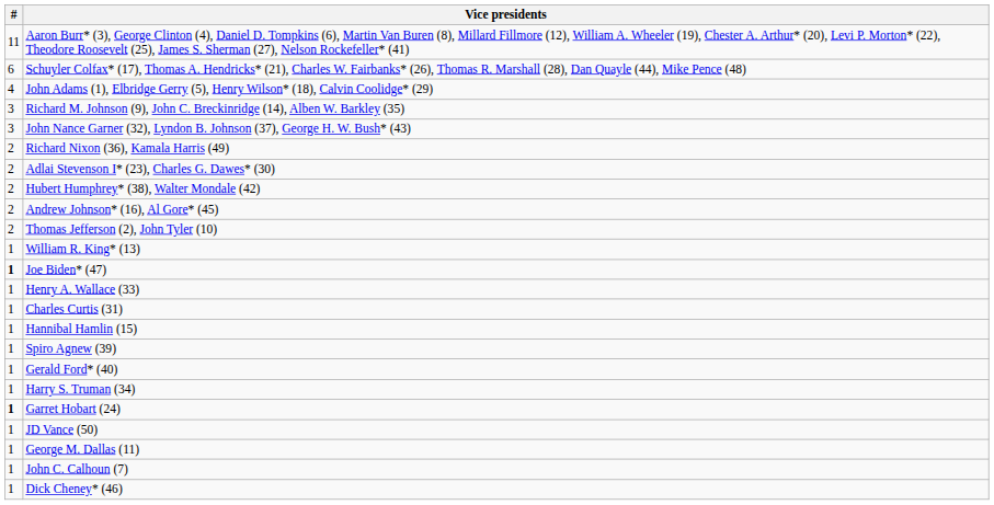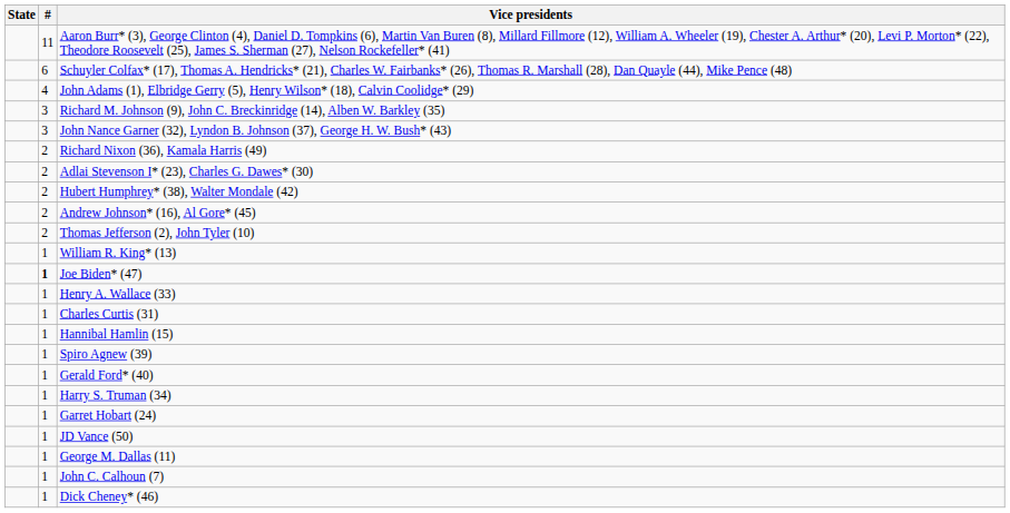 <table class="sortable wikitable" style="text-align: left;">
 <tr>
+<th>State</th>
 <th><abbr>#</abbr></th>
 <th class="unsortable">Vice presidents</th>
 </tr>
 <tr>
+<td></td>
 <td>11</td>
 <td><a href='#'>Aaron Burr</a>* (3), <a href='#'>George Clinton</a> (4), <a href='#'>Daniel D. Tompkins</a> (6), <a href='#'>Martin Van Buren</a> (8), <a href='#'>Millard Fillmore</a> (12), <a href='#'>William A. Wheeler</a> (19), <a href='#'>Chester A. Arthur</a>* (20), <a href='#'>Levi P. Morton</a>* (22), <a href='#'>Theodore Roosevelt</a> (25), <a href='#'>James S. Sherman</a> (27), <a href='#'>Nelson Rockefeller</a>* (41)</td>
 </tr>
 <tr>
+<td></td>
 <td>6</td>
 <td><a href='#'>Schuyler Colfax</a>* (17), <a href='#'>Thomas A. Hendricks</a>* (21), <a href='#'>Charles W. Fairbanks</a>* (26), <a href='#'>Thomas R. Marshall</a> (28), <a href='#'>Dan Quayle</a> (44), <a href='#'>Mike Pence</a> (48)</td>
 </tr>
 <tr>
+<td></td>
 <td>4</td>
 <td><a href='#'>John Adams</a> (1), <a href='#'>Elbridge Gerry</a> (5), <a href='#'>Henry Wilson</a>* (18), <a href='#'>Calvin Coolidge</a>* (29)</td>
 </tr>
 <tr>
+<td></td>
 <td>3</td>
 <td><a href='#'>Richard M. Johnson</a> (9), <a href='#'>John C. Breckinridge</a> (14), <a href='#'>Alben W. Barkley</a> (35)</td>
 </tr>
 <tr>
+<td></td>
 <td>3</td>
 <td><a href='#'>John Nance Garner</a> (32), <a href='#'>Lyndon B. Johnson</a> (37), <a href='#'>George H. W. Bush</a>* (43)</td>
 </tr>
 <tr>
+<td></td>
 <td>2</td>
 <td><a href='#'>Richard Nixon</a> (36), <a href='#'>Kamala Harris</a> (49)</td>
 </tr>
 <tr>
+<td></td>
 <td>2</td>
 <td><a href='#'>Adlai Stevenson I</a>* (23), <a href='#'>Charles G. Dawes</a>* (30)</td>
 </tr>
 <tr>
+<td></td>
 <td>2</td>
 <td><a href='#'>Hubert Humphrey</a>* (38), <a href='#'>Walter Mondale</a> (42)</td>
 </tr>
 <tr>
+<td></td>
 <td>2</td>
 <td><a href='#'>Andrew Johnson</a>* (16), <a href='#'>Al Gore</a>* (45)</td>
 </tr>
 <tr>
+<td></td>
 <td>2</td>
 <td><a href='#'>Thomas Jefferson</a> (2), <a href='#'>John Tyler</a> (10)</td>
 </tr>
 <tr>
+<td></td>
 <td>1</td>
 <td><a href='#'>William R. King</a>* (13)</td>
 </tr>
 <tr>
+<td></td>
 <td><strong>1</strong></td>
 <td><a href='#'>Joe Biden</a>* (47)</td>
 </tr>
 <tr>
+<td></td>
 <td>1</td>
 <td><a href='#'>Henry A. Wallace</a> (33)</td>
 </tr>
 <tr>
+<td></td>
 <td>1</td>
 <td><a href='#'>Charles Curtis</a> (31)</td>
 </tr>
 <tr>
+<td></td>
 <td>1</td>
 <td><a href='#'>Hannibal Hamlin</a> (15)</td>
 </tr>
 <tr>
+<td></td>
 <td>1</td>
 <td><a href='#'>Spiro Agnew</a> (39)</td>
 </tr>
 <tr>
+<td></td>
 <td>1</td>
 <td><a href='#'>Gerald Ford</a>* (40)</td>
 </tr>
 <tr>
+<td></td>
 <td>1</td>
 <td><a href='#'>Harry S. Truman</a> (34)</td>
 </tr>
 <tr>
-<td><strong>1</strong></td>
+<td></td>
+<td>1</td>
 <td><a href='#'>Garret Hobart</a> (24)</td>
 </tr>
 <tr>
+<td></td>
 <td>1</td>
 <td><a href='#'>JD Vance</a> (50)</td>
 </tr>
 <tr>
+<td></td>
 <td>1</td>
 <td><a href='#'>George M. Dallas</a> (11)</td>
 </tr>
 <tr>
+<td></td>
 <td>1</td>
 <td><a href='#'>John C. Calhoun</a> (7)</td>
 </tr>
 <tr>
+<td></td>
 <td>1</td>
 <td><a href='#'>Dick Cheney</a>* (46)</td>
 </tr>
 </table>
